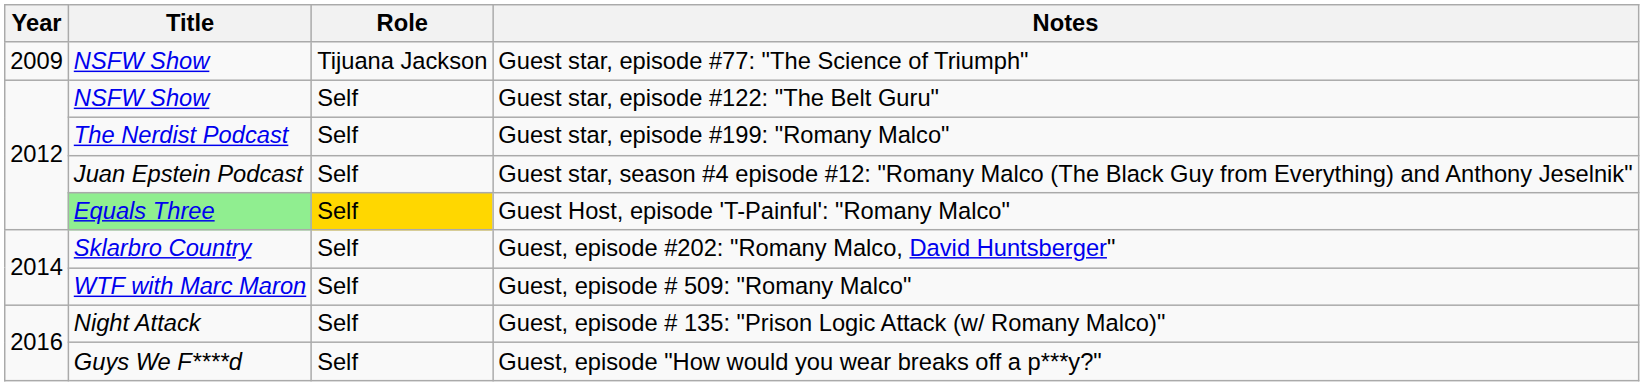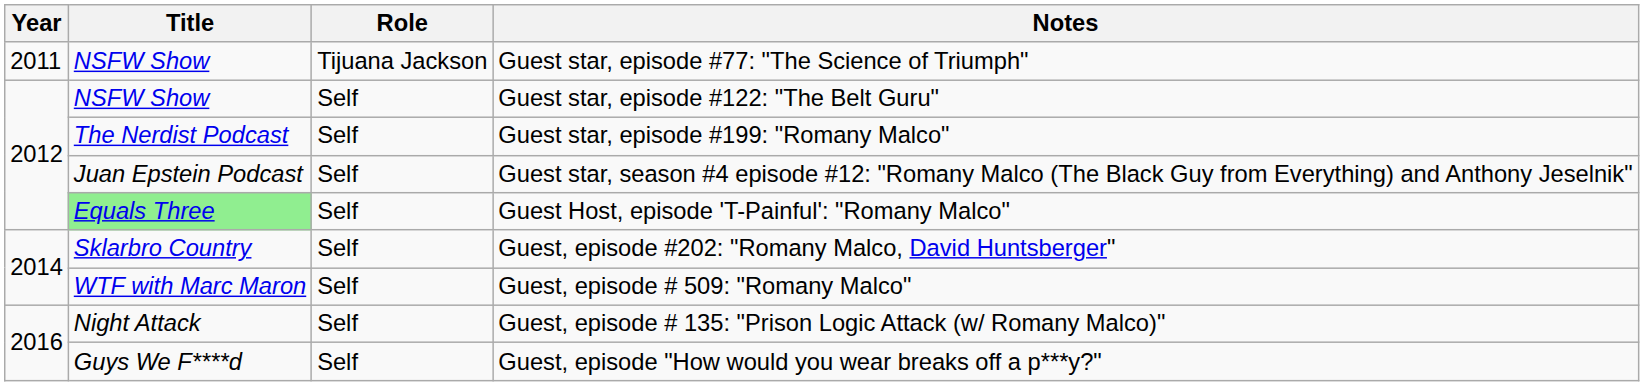 <table class="wikitable sortable">
 <tr>
 <th>Year</th>
 <th>Title</th>
 <th>Role</th>
 <th>Notes</th>
 </tr>
 <tr>
-<td>2009</td>
+<td>2011</td>
 <td><em><a href='#'>NSFW Show</a></em></td>
 <td>Tijuana Jackson</td>
 <td>Guest star, episode #77: "The Science of Triumph"</td>
 </tr>
 <tr>
 <td rowspan="4">2012</td>
 <td><em><a href='#'>NSFW Show</a></em></td>
 <td>Self</td>
 <td>Guest star, episode #122: "The Belt Guru"</td>
 </tr>
 <tr>
 <td><em><a href='#'>The Nerdist Podcast</a></em></td>
 <td>Self</td>
 <td>Guest star, episode #199: "Romany Malco"</td>
 </tr>
 <tr>
 <td><em>Juan Epstein Podcast</em></td>
 <td>Self</td>
 <td>Guest star, season #4 episode #12: "Romany Malco (The Black Guy from Everything) and Anthony Jeselnik"</td>
 </tr>
 <tr>
 <td style="background: lightgreen;"><em><a href='#'>Equals Three</a></em></td>
-<td style="background: gold;">Self</td>
+<td>Self</td>
 <td>Guest Host, episode 'T-Painful': "Romany Malco"</td>
 </tr>
 <tr>
 <td rowspan="2">2014</td>
 <td><em><a href='#'>Sklarbro Country</a></em></td>
 <td>Self</td>
 <td>Guest, episode #202: "Romany Malco, <a href='#'>David Huntsberger</a>"</td>
 </tr>
 <tr>
 <td><em><a href='#'>WTF with Marc Maron</a></em></td>
 <td>Self</td>
 <td>Guest, episode # 509: "Romany Malco"</td>
 </tr>
 <tr>
 <td rowspan="2">2016</td>
 <td><em>Night Attack</em></td>
 <td>Self</td>
 <td>Guest, episode # 135: "Prison Logic Attack (w/ Romany Malco)"</td>
 </tr>
 <tr>
 <td><em>Guys We F****d</em></td>
 <td>Self</td>
 <td>Guest, episode "How would you wear breaks off a p***y?"</td>
 </tr>
 </table>
